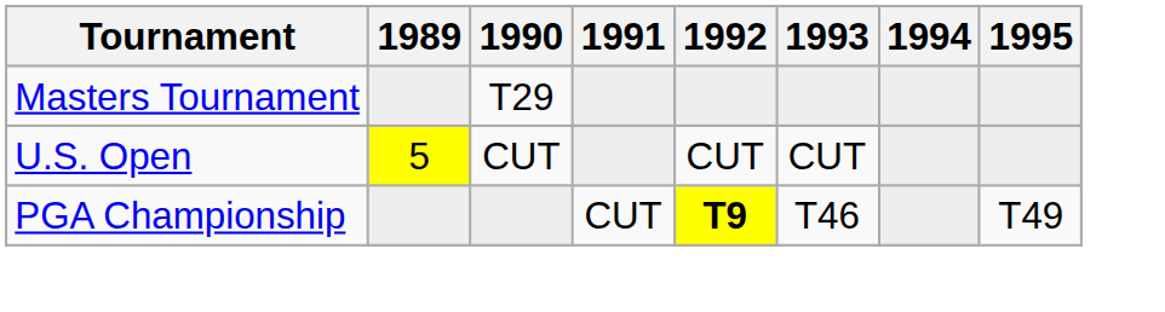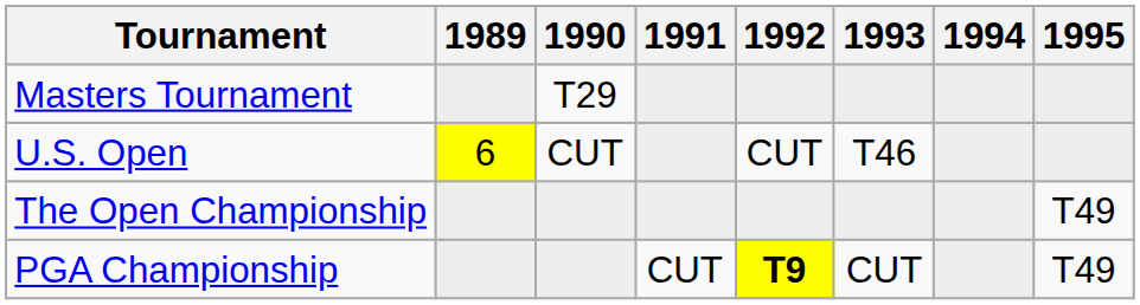 <table class="wikitable" style="font-size:95%;text-align:center;">
 <tr>
 <th>Tournament</th>
 <th>1989</th>
 <th>1990</th>
 <th>1991</th>
 <th>1992</th>
 <th>1993</th>
 <th>1994</th>
 <th>1995</th>
 </tr>
 <tr>
 <td align=left><a href='#'>Masters Tournament</a></td>
 <td style="background:#eeeeee;"></td>
 <td>T29</td>
 <td style="background:#eeeeee;"></td>
 <td style="background:#eeeeee;"></td>
 <td style="background:#eeeeee;"></td>
 <td style="background:#eeeeee;"></td>
 <td style="background:#eeeeee;"></td>
 </tr>
 <tr>
 <td align=left><a href='#'>U.S. Open</a></td>
-<td style="background:yellow;">5</td>
+<td style="background:yellow;">6</td>
 <td>CUT</td>
 <td style="background:#eeeeee;"></td>
 <td>CUT</td>
-<td>CUT</td>
+<td>T46</td>
 <td style="background:#eeeeee;"></td>
 <td style="background:#eeeeee;"></td>
+</tr>
+<tr>
+<td align=left><a href='#'>The Open Championship</a></td>
+<td style="background:#eeeeee;"></td>
+<td style="background:#eeeeee;"></td>
+<td style="background:#eeeeee;"></td>
+<td style="background:#eeeeee;"></td>
+<td style="background:#eeeeee;"></td>
+<td style="background:#eeeeee;"></td>
+<td>T49</td>
 </tr>
 <tr>
 <td align=left><a href='#'>PGA Championship</a></td>
 <td style="background:#eeeeee;"></td>
 <td style="background:#eeeeee;"></td>
 <td>CUT</td>
 <td style="background:yellow;"><strong>T9</strong></td>
-<td>T46</td>
+<td>CUT</td>
 <td style="background:#eeeeee;"></td>
 <td>T49</td>
 </tr>
 </table>
